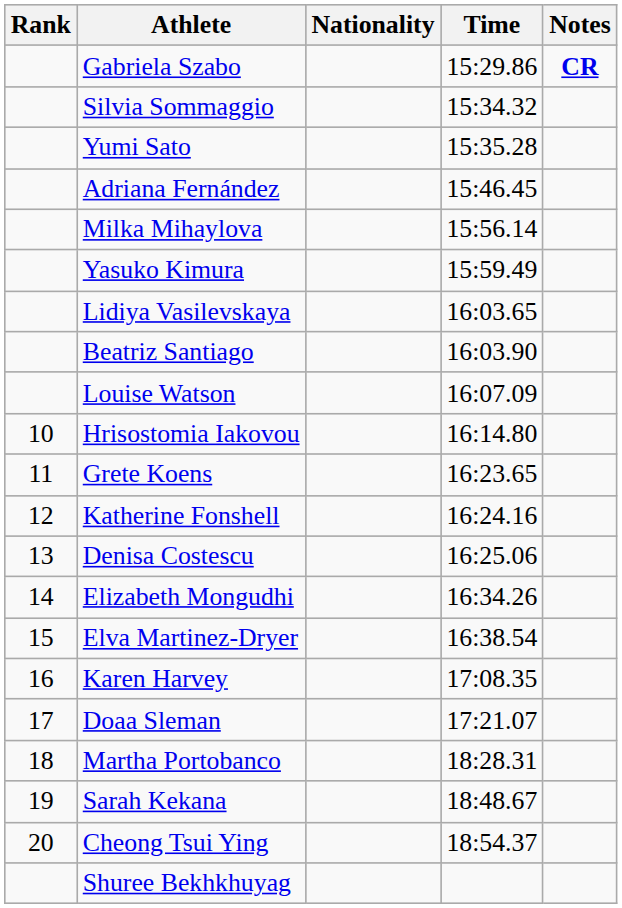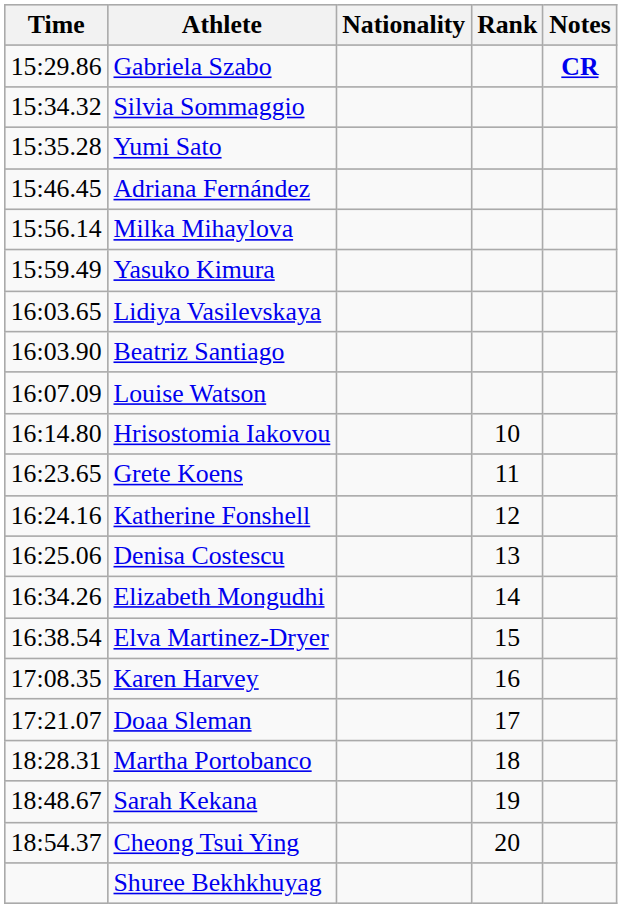 <table class="wikitable sortable" style="text-align:center">
 <tr>
-<th>Rank</th>
+<th>Time</th>
 <th>Athlete</th>
 <th>Nationality</th>
-<th>Time</th>
+<th>Rank</th>
 <th>Notes</th>
 </tr>
 <tr>
-<td></td>
+<td>15:29.86</td>
 <td align=left><a href='#'>Gabriela Szabo</a></td>
 <td align=left></td>
-<td>15:29.86</td>
+<td></td>
 <td><strong><a href='#'>CR</a></strong></td>
 </tr>
 <tr>
-<td></td>
+<td>15:34.32</td>
 <td align=left><a href='#'>Silvia Sommaggio</a></td>
 <td align=left></td>
-<td>15:34.32</td>
+<td></td>
 <td></td>
 </tr>
 <tr>
-<td></td>
+<td>15:35.28</td>
 <td align=left><a href='#'>Yumi Sato</a></td>
 <td align=left></td>
-<td>15:35.28</td>
+<td></td>
 <td></td>
 </tr>
 <tr>
-<td></td>
+<td>15:46.45</td>
 <td align=left><a href='#'>Adriana Fernández</a></td>
 <td align=left></td>
-<td>15:46.45</td>
+<td></td>
 <td></td>
 </tr>
 <tr>
-<td></td>
+<td>15:56.14</td>
 <td align=left><a href='#'>Milka Mihaylova</a></td>
 <td align=left></td>
-<td>15:56.14</td>
+<td></td>
 <td></td>
 </tr>
 <tr>
-<td></td>
+<td>15:59.49</td>
 <td align=left><a href='#'>Yasuko Kimura</a></td>
 <td align=left></td>
-<td>15:59.49</td>
+<td></td>
 <td></td>
 </tr>
 <tr>
-<td></td>
+<td>16:03.65</td>
 <td align=left><a href='#'>Lidiya Vasilevskaya</a></td>
 <td align=left></td>
-<td>16:03.65</td>
+<td></td>
 <td></td>
 </tr>
 <tr>
-<td></td>
+<td>16:03.90</td>
 <td align=left><a href='#'>Beatriz Santiago</a></td>
 <td align=left></td>
-<td>16:03.90</td>
+<td></td>
 <td></td>
 </tr>
 <tr>
-<td></td>
+<td>16:07.09</td>
 <td align=left><a href='#'>Louise Watson</a></td>
 <td align=left></td>
-<td>16:07.09</td>
+<td></td>
 <td></td>
 </tr>
 <tr>
-<td>10</td>
+<td>16:14.80</td>
 <td align=left><a href='#'>Hrisostomia Iakovou</a></td>
 <td align=left></td>
-<td>16:14.80</td>
+<td>10</td>
 <td></td>
 </tr>
 <tr>
-<td>11</td>
+<td>16:23.65</td>
 <td align=left><a href='#'>Grete Koens</a></td>
 <td align=left></td>
-<td>16:23.65</td>
+<td>11</td>
 <td></td>
 </tr>
 <tr>
-<td>12</td>
+<td>16:24.16</td>
 <td align=left><a href='#'>Katherine Fonshell</a></td>
 <td align=left></td>
-<td>16:24.16</td>
+<td>12</td>
 <td></td>
 </tr>
 <tr>
-<td>13</td>
+<td>16:25.06</td>
 <td align=left><a href='#'>Denisa Costescu</a></td>
 <td align=left></td>
-<td>16:25.06</td>
+<td>13</td>
 <td></td>
 </tr>
 <tr>
-<td>14</td>
+<td>16:34.26</td>
 <td align=left><a href='#'>Elizabeth Mongudhi</a></td>
 <td align=left></td>
-<td>16:34.26</td>
+<td>14</td>
 <td></td>
 </tr>
 <tr>
-<td>15</td>
+<td>16:38.54</td>
 <td align=left><a href='#'>Elva Martinez-Dryer</a></td>
 <td align=left></td>
-<td>16:38.54</td>
+<td>15</td>
 <td></td>
 </tr>
 <tr>
-<td>16</td>
+<td>17:08.35</td>
 <td align=left><a href='#'>Karen Harvey</a></td>
 <td align=left></td>
-<td>17:08.35</td>
+<td>16</td>
 <td></td>
 </tr>
 <tr>
-<td>17</td>
+<td>17:21.07</td>
 <td align=left><a href='#'>Doaa Sleman</a></td>
 <td align=left></td>
-<td>17:21.07</td>
+<td>17</td>
 <td></td>
 </tr>
 <tr>
-<td>18</td>
+<td>18:28.31</td>
 <td align=left><a href='#'>Martha Portobanco</a></td>
 <td align=left></td>
-<td>18:28.31</td>
+<td>18</td>
 <td></td>
 </tr>
 <tr>
-<td>19</td>
+<td>18:48.67</td>
 <td align=left><a href='#'>Sarah Kekana</a></td>
 <td align=left></td>
-<td>18:48.67</td>
+<td>19</td>
 <td></td>
 </tr>
 <tr>
-<td>20</td>
+<td>18:54.37</td>
 <td align=left><a href='#'>Cheong Tsui Ying</a></td>
 <td align=left></td>
-<td>18:54.37</td>
+<td>20</td>
 <td></td>
 </tr>
 <tr>
 <td></td>
 <td align=left><a href='#'>Shuree Bekhkhuyag</a></td>
 <td align=left></td>
 <td></td>
 <td></td>
 </tr>
 </table>
